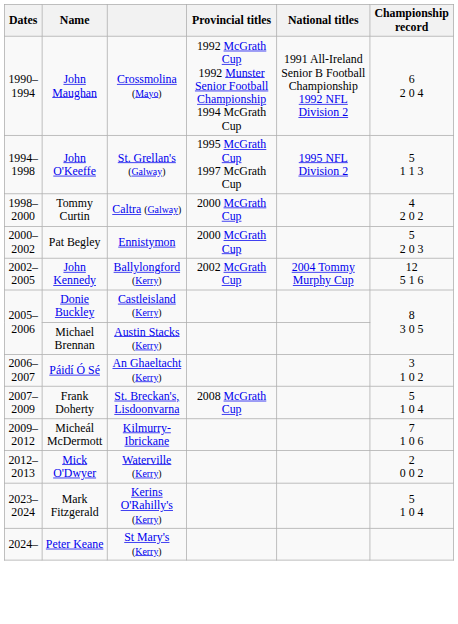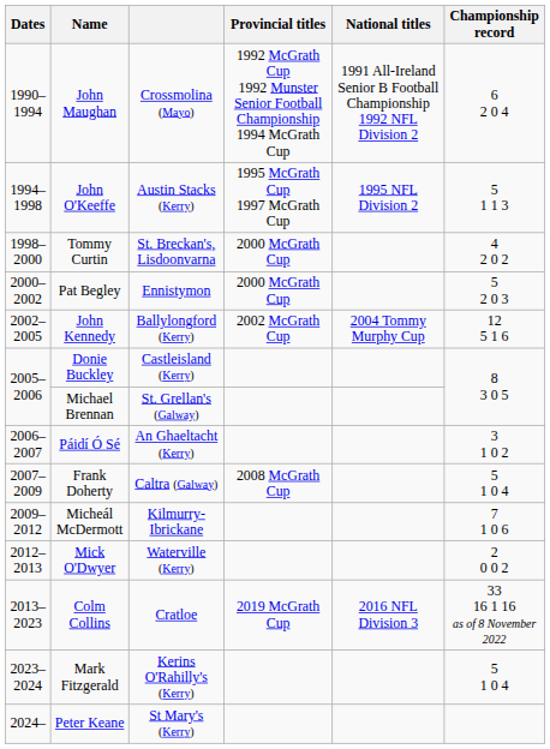 <table class="wikitable sortable" style="text-align: center;">
 <tr>
 <th>Dates</th>
 <th>Name</th>
 <th></th>
 <th>Provincial titles</th>
 <th>National titles</th>
 <th>Championship record</th>
 </tr>
 <tr>
 <td>1990–1994</td>
 <td><a href='#'>John Maughan</a></td>
 <td><a href='#'>Crossmolina</a> <small>(<a href='#'>Mayo</a>)</small></td>
 <td>1992 <a href='#'>McGrath Cup</a><br>1992 <a href='#'>Munster Senior Football Championship</a><br>1994 McGrath Cup</td>
 <td>1991 All-Ireland Senior B Football Championship<br><a href='#'>1992 NFL Division 2</a></td>
 <td>6<br>2 0 4</td>
 </tr>
 <tr>
 <td>1994–1998</td>
 <td><a href='#'>John O'Keeffe</a></td>
-<td><a href='#'>St. Grellan's</a> <small>(<a href='#'>Galway</a>)</small></td>
+<td><a href='#'>Austin Stacks</a> <small>(<a href='#'>Kerry</a>)</small></td>
 <td>1995 <a href='#'>McGrath Cup</a><br>1997 McGrath Cup</td>
 <td><a href='#'>1995 NFL Division 2</a></td>
 <td>5<br>1 1 3</td>
 </tr>
 <tr>
 <td>1998–2000</td>
 <td>Tommy Curtin</td>
-<td><a href='#'>Caltra</a> <small>(<a href='#'>Galway</a>)</small></td>
+<td> <a href='#'>St. Breckan's, Lisdoonvarna</a></td>
 <td>2000 <a href='#'>McGrath Cup</a></td>
 <td></td>
 <td>4<br>2 0 2</td>
 </tr>
 <tr>
 <td>2000–2002</td>
 <td>Pat Begley</td>
 <td> <a href='#'>Ennistymon</a></td>
 <td>2000 <a href='#'>McGrath Cup</a></td>
 <td></td>
 <td>5<br>2 0 3</td>
 </tr>
 <tr>
 <td>2002–2005</td>
 <td><a href='#'>John Kennedy</a></td>
 <td><a href='#'>Ballylongford</a> <small>(<a href='#'>Kerry</a>)</small></td>
 <td>2002 <a href='#'>McGrath Cup</a></td>
 <td><a href='#'>2004 Tommy Murphy Cup</a></td>
 <td>12<br>5 1 6</td>
 </tr>
 <tr>
 <td rowspan= "2">2005–2006</td>
 <td><a href='#'>Donie Buckley</a></td>
 <td><a href='#'>Castleisland</a> <small>(<a href='#'>Kerry</a>)</small></td>
 <td></td>
 <td></td>
 <td rowspan= "2">8<br>3 0 5</td>
 </tr>
 <tr>
 <td>Michael Brennan</td>
-<td><a href='#'>Austin Stacks</a> <small>(<a href='#'>Kerry</a>)</small></td>
+<td><a href='#'>St. Grellan's</a> <small>(<a href='#'>Galway</a>)</small></td>
 <td></td>
 <td></td>
 </tr>
 <tr>
 <td>2006–2007</td>
 <td><a href='#'>Páidí Ó Sé</a></td>
 <td><a href='#'>An Ghaeltacht</a> <small>(<a href='#'>Kerry</a>)</small></td>
 <td></td>
 <td></td>
 <td>3<br>1 0 2</td>
 </tr>
 <tr>
 <td>2007–2009</td>
 <td>Frank Doherty</td>
-<td> <a href='#'>St. Breckan's, Lisdoonvarna</a></td>
+<td><a href='#'>Caltra</a> <small>(<a href='#'>Galway</a>)</small></td>
 <td>2008 <a href='#'>McGrath Cup</a></td>
 <td></td>
 <td>5<br>1 0 4</td>
 </tr>
 <tr>
 <td>2009–2012</td>
 <td>Micheál McDermott</td>
 <td> <a href='#'>Kilmurry-Ibrickane</a></td>
 <td></td>
 <td></td>
 <td>7<br>1 0 6</td>
 </tr>
 <tr>
 <td>2012–2013</td>
 <td><a href='#'>Mick O'Dwyer</a></td>
 <td><a href='#'>Waterville</a> <small>(<a href='#'>Kerry</a>)</small></td>
 <td></td>
 <td></td>
 <td>2<br>0 0 2</td>
 </tr>
 <tr>
+<td>2013–2023</td>
+<td><a href='#'>Colm Collins</a></td>
+<td> <a href='#'>Cratloe</a></td>
+<td><a href='#'>2019 McGrath Cup</a></td>
+<td><a href='#'>2016 NFL Division 3</a></td>
+<td>33<br>16 1 16<br><small><em>as of 8 November 2022</em></small></td>
+</tr>
+<tr>
 <td>2023–2024</td>
 <td>Mark Fitzgerald</td>
 <td><a href='#'>Kerins O'Rahilly's</a> <small>(<a href='#'>Kerry</a>)</small></td>
 <td></td>
 <td></td>
 <td>5<br>1 0 4</td>
 </tr>
 <tr>
 <td>2024–</td>
 <td><a href='#'>Peter Keane</a></td>
 <td><a href='#'>St Mary's</a> <small>(<a href='#'>Kerry</a>)</small></td>
 <td></td>
 <td></td>
 <td></td>
 </tr>
 </table>
